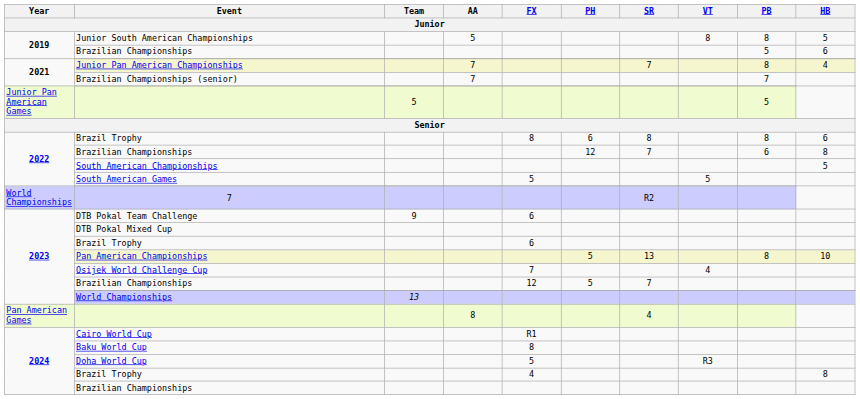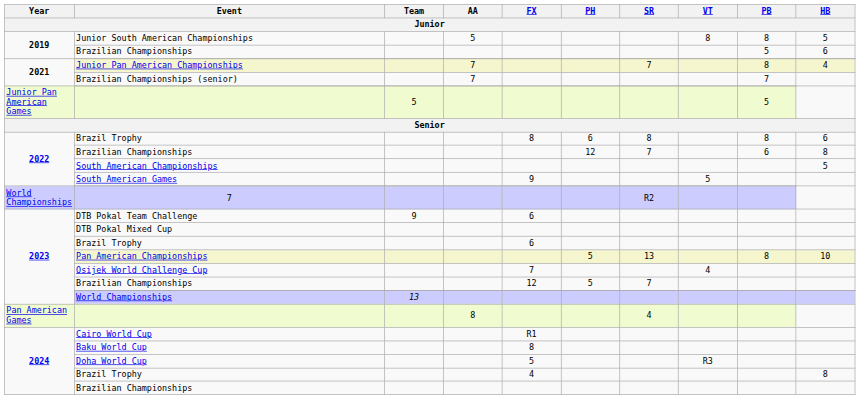 <table class="wikitable sortable" style="text-align:center; font-size:95%;">
 <tr>
 <th width=7% class=unsortable>Year</th>
 <th width=37% class=unsortable>Event</th>
 <th width=7% class=unsortable>Team</th>
 <th width=7% class=unsortable>AA</th>
 <th width=7% class=unsortable><a href='#'>FX</a></th>
 <th width=7% class=unsortable><a href='#'>PH</a></th>
 <th width=7% class=unsortable><a href='#'>SR</a></th>
 <th width=7% class=unsortable><a href='#'>VT</a></th>
 <th width=7% class=unsortable><a href='#'>PB</a></th>
 <th width=7% class=unsortable><a href='#'>HB</a></th>
 </tr>
 <tr>
 <th colspan="10">Junior</th>
 </tr>
 <tr>
 <td rowspan="2"><strong>2019</strong></td>
 <td align=left>Junior South American Championships</td>
 <td></td>
 <td>5</td>
 <td></td>
 <td></td>
 <td></td>
 <td>8</td>
 <td>8</td>
 <td>5</td>
 </tr>
 <tr>
 <td align=left>Brazilian Championships</td>
 <td></td>
 <td></td>
 <td></td>
 <td></td>
 <td></td>
 <td></td>
 <td>5</td>
 <td>6</td>
 </tr>
 <tr>
 <td rowspan="4"><strong>2021</strong></td>
 </tr>
 <tr bgcolor=#F5F6CE>
 <td align=left><a href='#'>Junior Pan American Championships</a></td>
 <td></td>
 <td>7</td>
 <td></td>
 <td></td>
 <td>7</td>
 <td></td>
 <td>8</td>
 <td>4</td>
 </tr>
 <tr>
 <td align=left>Brazilian Championships (senior)</td>
 <td></td>
 <td>7</td>
 <td></td>
 <td></td>
 <td></td>
 <td></td>
 <td>7</td>
 <td></td>
 </tr>
 <tr>
 </tr>
 <tr bgcolor=#f0fccf>
 <td align=left><a href='#'>Junior Pan American Games</a></td>
 <td></td>
 <td>5</td>
 <td></td>
 <td></td>
 <td></td>
 <td></td>
 <td></td>
 <td>5</td>
 </tr>
 <tr>
 <th colspan="10">Senior</th>
 </tr>
 <tr>
 <td rowspan="5"><strong><a href='#'>2022</a></strong></td>
 <td align=left>Brazil Trophy</td>
 <td></td>
 <td></td>
 <td>8</td>
 <td>6</td>
 <td>8</td>
 <td></td>
 <td>8</td>
 <td>6</td>
 </tr>
 <tr>
 <td align=left>Brazilian Championships</td>
 <td></td>
 <td></td>
 <td></td>
 <td>12</td>
 <td>7</td>
 <td></td>
 <td>6</td>
 <td>8</td>
 </tr>
 <tr>
 <td align=left><a href='#'>South American Championships</a></td>
 <td></td>
 <td></td>
 <td></td>
 <td></td>
 <td></td>
 <td></td>
 <td></td>
 <td>5</td>
 </tr>
 <tr>
 <td align=left><a href='#'>South American Games</a></td>
 <td></td>
 <td></td>
-<td>5</td>
+<td>9</td>
 <td></td>
 <td></td>
 <td>5</td>
 <td></td>
 <td></td>
 </tr>
 <tr>
 </tr>
 <tr bgcolor=#CCCCFF>
 <td align=left><a href='#'>World Championships</a></td>
 <td>7</td>
 <td></td>
 <td></td>
 <td></td>
 <td></td>
 <td>R2</td>
 <td></td>
 <td></td>
 </tr>
 <tr>
 <td rowspan="8"><strong><a href='#'>2023</a></strong></td>
 <td align=left>DTB Pokal Team Challenge</td>
 <td>9</td>
 <td></td>
 <td>6</td>
 <td></td>
 <td></td>
 <td></td>
 <td></td>
 <td></td>
 </tr>
 <tr>
 <td align=left>DTB Pokal Mixed Cup</td>
 <td></td>
 <td></td>
 <td></td>
 <td></td>
 <td></td>
 <td></td>
 <td></td>
 <td></td>
 </tr>
 <tr>
 <td align=left>Brazil Trophy</td>
 <td></td>
 <td></td>
 <td>6</td>
 <td></td>
 <td></td>
 <td></td>
 <td></td>
 <td></td>
 </tr>
 <tr bgcolor=#F5F6CE>
 <td align=left><a href='#'>Pan American Championships</a></td>
 <td></td>
 <td></td>
 <td></td>
 <td>5</td>
 <td>13</td>
 <td></td>
 <td>8</td>
 <td>10</td>
 </tr>
 <tr>
 <td align="left"><a href='#'>Osijek World Challenge Cup</a></td>
 <td></td>
 <td></td>
 <td>7</td>
 <td></td>
 <td></td>
 <td>4</td>
 <td></td>
 <td></td>
 </tr>
 <tr>
 <td align=left>Brazilian Championships</td>
 <td></td>
 <td></td>
 <td>12</td>
 <td>5</td>
 <td>7</td>
 <td></td>
 <td></td>
 <td></td>
 </tr>
 <tr>
 </tr>
 <tr bgcolor=#CCCCFF>
 <td align=left><a href='#'>World Championships</a></td>
 <td><em>13</em></td>
 <td></td>
 <td></td>
 <td></td>
 <td></td>
 <td></td>
 <td></td>
 <td></td>
 </tr>
 <tr bgcolor=#f0fccf>
 <td align=left><a href='#'>Pan American Games</a></td>
 <td></td>
 <td></td>
 <td>8</td>
 <td></td>
 <td></td>
 <td>4</td>
 <td></td>
 <td></td>
 </tr>
 <tr>
 <td rowspan="8"><strong><a href='#'>2024</a></strong></td>
 <td align=left><a href='#'>Cairo World Cup</a></td>
 <td></td>
 <td></td>
 <td>R1</td>
 <td></td>
 <td></td>
 <td></td>
 <td></td>
 <td></td>
 </tr>
 <tr>
 <td align=left><a href='#'>Baku World Cup</a></td>
 <td></td>
 <td></td>
 <td>8</td>
 <td></td>
 <td></td>
 <td></td>
 <td></td>
 <td></td>
 </tr>
 <tr>
 <td align=left><a href='#'>Doha World Cup</a></td>
 <td></td>
 <td></td>
 <td>5</td>
 <td></td>
 <td></td>
 <td>R3</td>
 <td></td>
 <td></td>
 </tr>
 <tr>
 <td align=left>Brazil Trophy</td>
 <td></td>
 <td></td>
 <td>4</td>
 <td></td>
 <td></td>
 <td></td>
 <td></td>
 <td>8</td>
 </tr>
 <tr>
 <td align=left>Brazilian Championships</td>
 <td></td>
 <td></td>
 <td></td>
 <td></td>
 <td></td>
 <td></td>
 <td></td>
 <td></td>
 </tr>
 </table>
